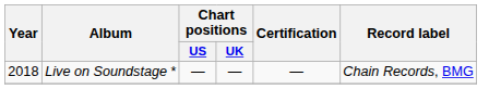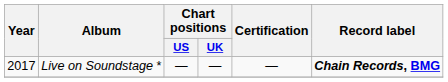 <table class="wikitable" style="text-align:center;">
 <tr>
 <th rowspan="2">Year</th>
 <th rowspan="2">Album</th>
 <th colspan="2">Chart positions</th>
 <th rowspan="2">Certification</th>
 <th rowspan="2">Record label</th>
 </tr>
 <tr>
 <th scope="col" style="width:2.5em;font-size:90%;"><a href='#'>US</a><br></th>
 <th scope="col" style="width:2.5em;font-size:90%;"><a href='#'>UK</a><br></th>
 </tr>
 <tr>
-<td>2018</td>
+<td>2017</td>
 <td align="left"><em>Live on Soundstage</em> *</td>
 <td>—</td>
 <td>—</td>
 <td>—</td>
-<td rowspan="1"><em>Chain Records</em>, <a href='#'>BMG</a></td>
+<td rowspan="1"><strong><em>Chain Records</em>, <a href='#'>BMG</a></strong></td>
 </tr>
 <tr>
 </tr>
 </table>
